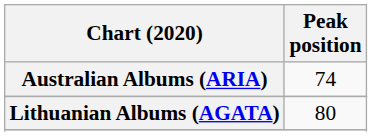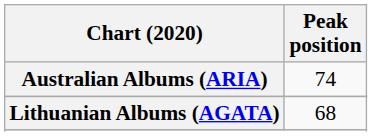 <table class="wikitable sortable plainrowheaders" style="text-align:center">
 <tr>
 <th scope="col">Chart (2020)</th>
 <th scope="col">Peak<br>position</th>
 </tr>
 <tr>
 <th scope="row">Australian Albums (<a href='#'>ARIA</a>)</th>
 <td>74</td>
 </tr>
 <tr>
 </tr>
 <tr>
 </tr>
 <tr>
 <th scope="row">Lithuanian Albums (<a href='#'>AGATA</a>)</th>
-<td>80</td>
+<td>68</td>
 </tr>
 <tr>
 </tr>
 <tr>
 </tr>
 <tr>
 </tr>
 <tr>
 </tr>
 </table>
